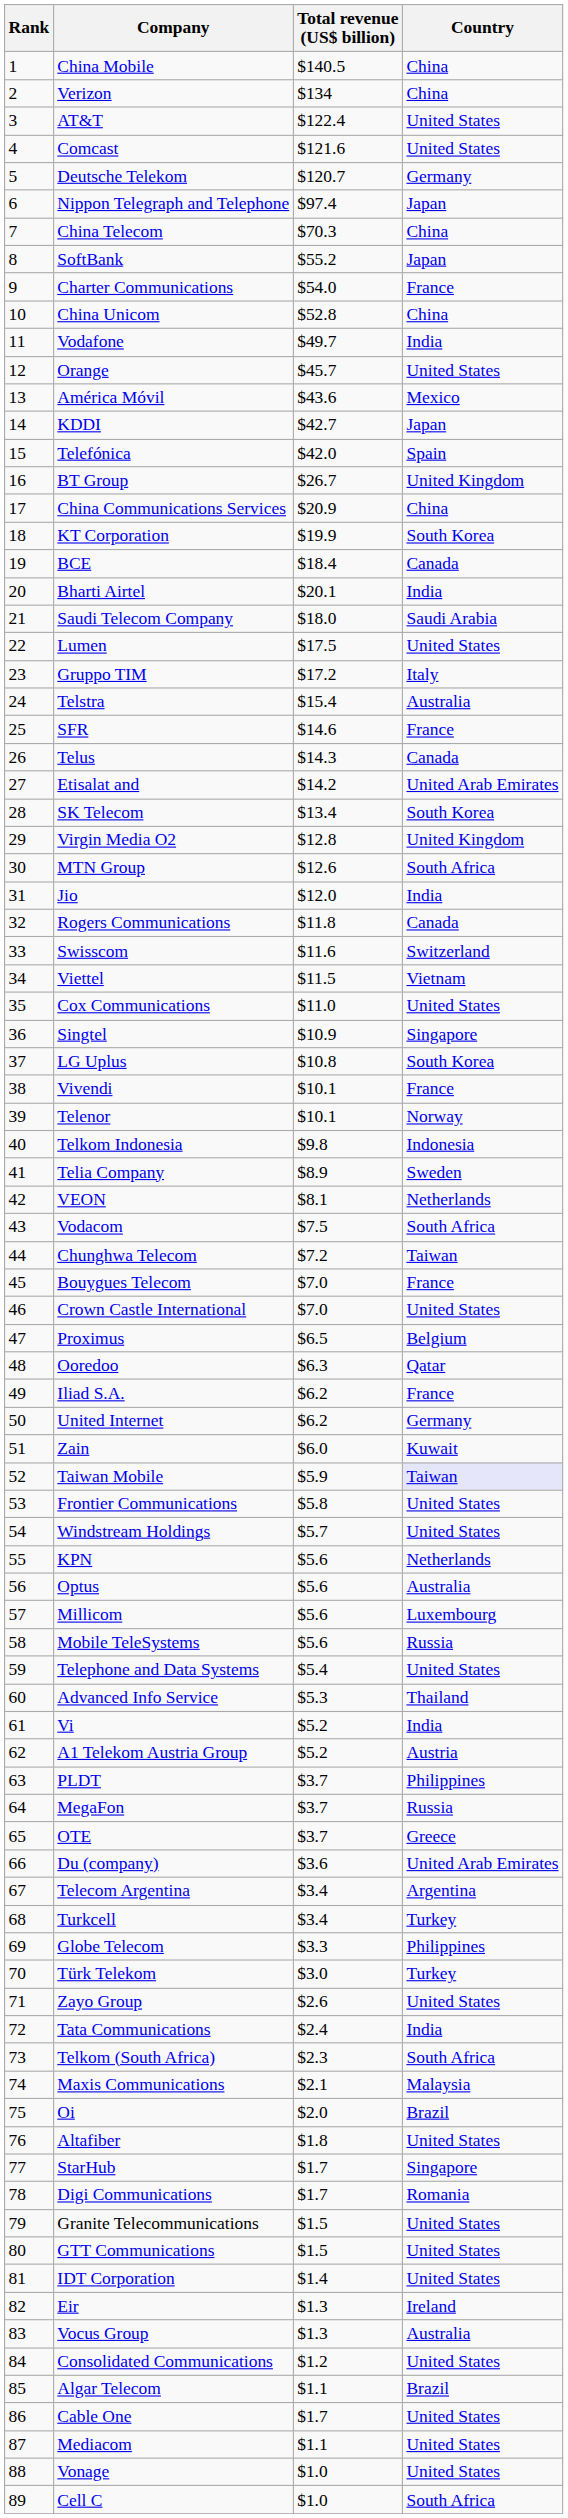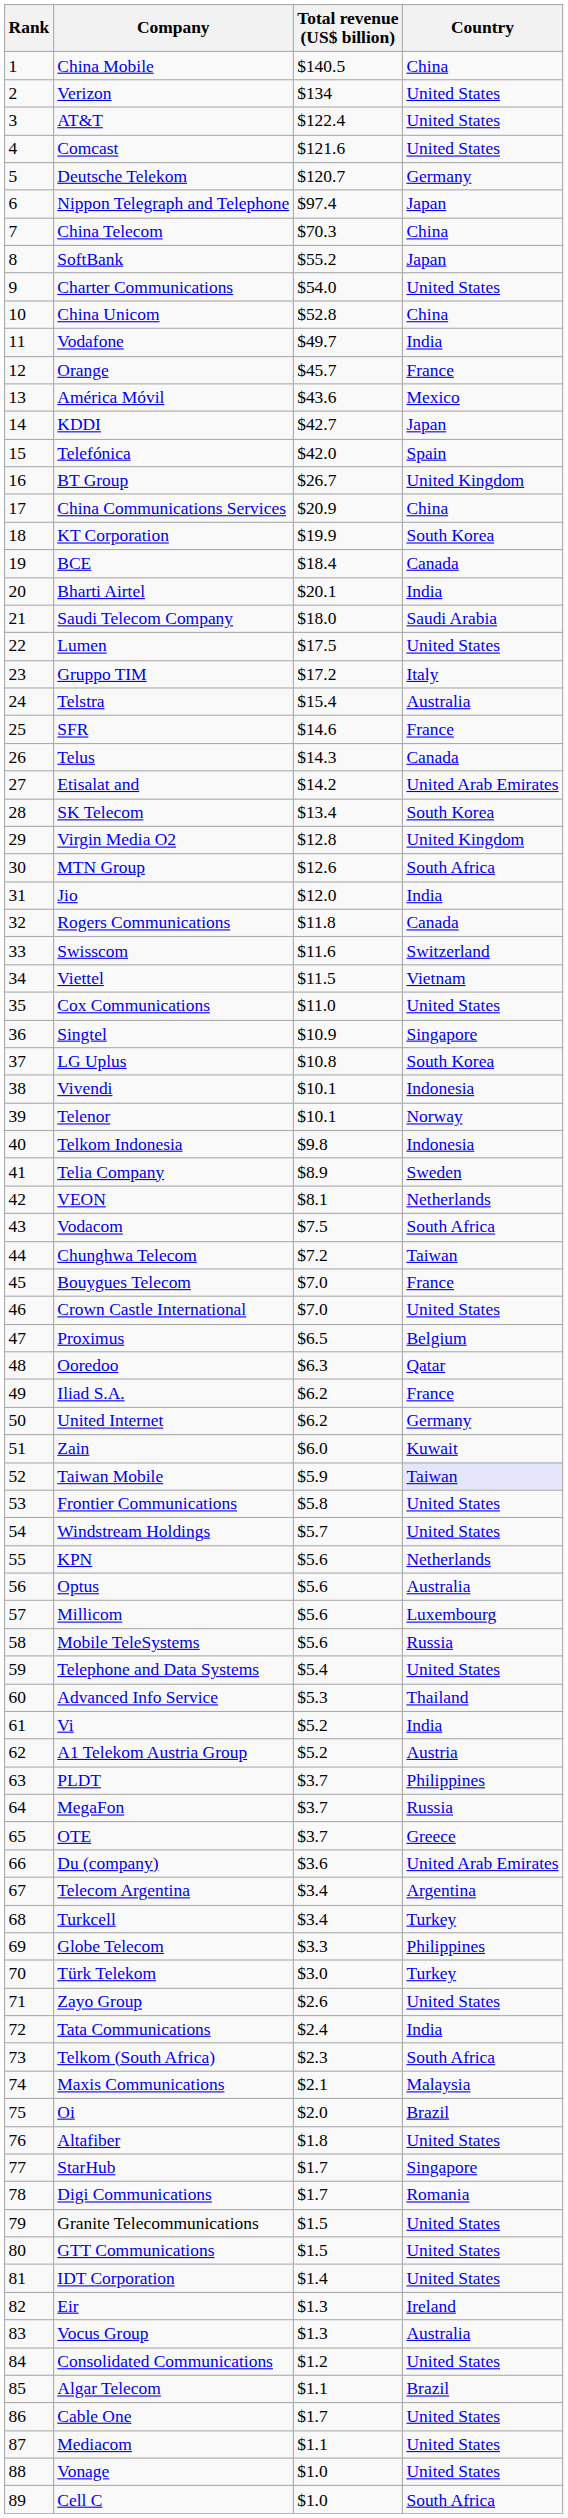 <table class="wikitable sortable">
 <tr>
 <th>Rank</th>
 <th>Company</th>
 <th>Total revenue<br>(US$ billion)</th>
 <th>Country</th>
 </tr>
 <tr>
 <td>1</td>
 <td><a href='#'>China Mobile</a></td>
 <td>$140.5</td>
 <td> <a href='#'>China</a></td>
 </tr>
 <tr>
 <td>2</td>
 <td><a href='#'>Verizon</a></td>
 <td>$134</td>
-<td> <a href='#'>China</a></td>
+<td> <a href='#'>United States</a></td>
 </tr>
 <tr>
 <td>3</td>
 <td><a href='#'>AT&T</a></td>
 <td>$122.4</td>
 <td> <a href='#'>United States</a></td>
 </tr>
 <tr>
 <td>4</td>
 <td><a href='#'>Comcast</a></td>
 <td>$121.6</td>
 <td> <a href='#'>United States</a></td>
 </tr>
 <tr>
 <td>5</td>
 <td><a href='#'>Deutsche Telekom</a></td>
 <td>$120.7</td>
 <td> <a href='#'>Germany</a></td>
 </tr>
 <tr>
 <td>6</td>
 <td><a href='#'>Nippon Telegraph and Telephone</a></td>
 <td>$97.4</td>
 <td> <a href='#'>Japan</a></td>
 </tr>
 <tr>
 <td>7</td>
 <td><a href='#'>China Telecom</a></td>
 <td>$70.3</td>
 <td> <a href='#'>China</a></td>
 </tr>
 <tr>
 <td>8</td>
 <td><a href='#'>SoftBank</a></td>
 <td>$55.2</td>
 <td> <a href='#'>Japan</a></td>
 </tr>
 <tr>
 <td>9</td>
 <td><a href='#'>Charter Communications</a></td>
 <td>$54.0</td>
-<td> <a href='#'>France</a></td>
+<td> <a href='#'>United States</a></td>
 </tr>
 <tr>
 <td>10</td>
 <td><a href='#'>China Unicom</a></td>
 <td>$52.8</td>
 <td> <a href='#'>China</a></td>
 </tr>
 <tr>
 <td>11</td>
 <td><a href='#'>Vodafone</a></td>
 <td>$49.7</td>
 <td> <a href='#'>India</a></td>
 </tr>
 <tr>
 <td>12</td>
 <td><a href='#'>Orange</a></td>
 <td>$45.7</td>
-<td> <a href='#'>United States</a></td>
+<td> <a href='#'>France</a></td>
 </tr>
 <tr>
 <td>13</td>
 <td><a href='#'>América Móvil</a></td>
 <td>$43.6</td>
 <td> <a href='#'>Mexico</a></td>
 </tr>
 <tr>
 <td>14</td>
 <td><a href='#'>KDDI</a></td>
 <td>$42.7</td>
 <td> <a href='#'>Japan</a></td>
 </tr>
 <tr>
 <td>15</td>
 <td><a href='#'>Telefónica</a></td>
 <td>$42.0</td>
 <td> <a href='#'>Spain</a></td>
 </tr>
 <tr>
 <td>16</td>
 <td><a href='#'>BT Group</a></td>
 <td>$26.7</td>
 <td> <a href='#'>United Kingdom</a></td>
 </tr>
 <tr>
 <td>17</td>
 <td><a href='#'>China Communications Services</a></td>
 <td>$20.9</td>
 <td> <a href='#'>China</a></td>
 </tr>
 <tr>
 <td>18</td>
 <td><a href='#'>KT Corporation</a></td>
 <td>$19.9</td>
 <td> <a href='#'>South Korea</a></td>
 </tr>
 <tr>
 <td>19</td>
 <td><a href='#'>BCE</a></td>
 <td>$18.4</td>
 <td> <a href='#'>Canada</a></td>
 </tr>
 <tr>
 <td>20</td>
 <td><a href='#'>Bharti Airtel</a></td>
 <td>$20.1</td>
 <td> <a href='#'>India</a></td>
 </tr>
 <tr>
 <td>21</td>
 <td><a href='#'>Saudi Telecom Company</a></td>
 <td>$18.0</td>
 <td> <a href='#'>Saudi Arabia</a></td>
 </tr>
 <tr>
 <td>22</td>
 <td><a href='#'>Lumen</a></td>
 <td>$17.5</td>
 <td> <a href='#'>United States</a></td>
 </tr>
 <tr>
 <td>23</td>
 <td><a href='#'>Gruppo TIM</a></td>
 <td>$17.2</td>
 <td> <a href='#'>Italy</a></td>
 </tr>
 <tr>
 <td>24</td>
 <td><a href='#'>Telstra</a></td>
 <td>$15.4</td>
 <td> <a href='#'>Australia</a></td>
 </tr>
 <tr>
 <td>25</td>
 <td><a href='#'>SFR</a></td>
 <td>$14.6</td>
 <td> <a href='#'>France</a></td>
 </tr>
 <tr>
 <td>26</td>
 <td><a href='#'>Telus</a></td>
 <td>$14.3</td>
 <td> <a href='#'>Canada</a></td>
 </tr>
 <tr>
 <td>27</td>
 <td><a href='#'>Etisalat and</a></td>
 <td>$14.2</td>
 <td> <a href='#'>United Arab Emirates</a></td>
 </tr>
 <tr>
 <td>28</td>
 <td><a href='#'>SK Telecom</a></td>
 <td>$13.4</td>
 <td> <a href='#'>South Korea</a></td>
 </tr>
 <tr>
 <td>29</td>
 <td><a href='#'>Virgin Media O2</a></td>
 <td>$12.8</td>
 <td> <a href='#'>United Kingdom</a></td>
 </tr>
 <tr>
 <td>30</td>
 <td><a href='#'>MTN Group</a></td>
 <td>$12.6</td>
 <td> <a href='#'>South Africa</a></td>
 </tr>
 <tr>
 <td>31</td>
 <td><a href='#'>Jio</a></td>
 <td>$12.0</td>
 <td> <a href='#'>India</a></td>
 </tr>
 <tr>
 <td>32</td>
 <td><a href='#'>Rogers Communications</a></td>
 <td>$11.8</td>
 <td> <a href='#'>Canada</a></td>
 </tr>
 <tr>
 <td>33</td>
 <td><a href='#'>Swisscom</a></td>
 <td>$11.6</td>
 <td> <a href='#'>Switzerland</a></td>
 </tr>
 <tr>
 <td>34</td>
 <td><a href='#'>Viettel</a></td>
 <td>$11.5</td>
 <td> <a href='#'>Vietnam</a></td>
 </tr>
 <tr>
 <td>35</td>
 <td><a href='#'>Cox Communications</a></td>
 <td>$11.0</td>
 <td> <a href='#'>United States</a></td>
 </tr>
 <tr>
 <td>36</td>
 <td><a href='#'>Singtel</a></td>
 <td>$10.9</td>
 <td> <a href='#'>Singapore</a></td>
 </tr>
 <tr>
 <td>37</td>
 <td><a href='#'>LG Uplus</a></td>
 <td>$10.8</td>
 <td> <a href='#'>South Korea</a></td>
 </tr>
 <tr>
 <td>38</td>
 <td><a href='#'>Vivendi</a></td>
 <td>$10.1</td>
-<td> <a href='#'>France</a></td>
+<td> <a href='#'>Indonesia</a></td>
 </tr>
 <tr>
 <td>39</td>
 <td><a href='#'>Telenor</a></td>
 <td>$10.1</td>
 <td> <a href='#'>Norway</a></td>
 </tr>
 <tr>
 <td>40</td>
 <td><a href='#'>Telkom Indonesia</a></td>
 <td>$9.8</td>
 <td> <a href='#'>Indonesia</a></td>
 </tr>
 <tr>
 <td>41</td>
 <td><a href='#'>Telia Company</a></td>
 <td>$8.9</td>
 <td> <a href='#'>Sweden</a></td>
 </tr>
 <tr>
 <td>42</td>
 <td><a href='#'>VEON</a></td>
 <td>$8.1</td>
 <td> <a href='#'>Netherlands</a></td>
 </tr>
 <tr>
 <td>43</td>
 <td><a href='#'>Vodacom</a></td>
 <td>$7.5</td>
 <td> <a href='#'>South Africa</a></td>
 </tr>
 <tr>
 <td>44</td>
 <td><a href='#'>Chunghwa Telecom</a></td>
 <td>$7.2</td>
 <td> <a href='#'>Taiwan</a></td>
 </tr>
 <tr>
 <td>45</td>
 <td><a href='#'>Bouygues Telecom</a></td>
 <td>$7.0</td>
 <td> <a href='#'>France</a></td>
 </tr>
 <tr>
 <td>46</td>
 <td><a href='#'>Crown Castle International</a></td>
 <td>$7.0</td>
 <td> <a href='#'>United States</a></td>
 </tr>
 <tr>
 <td>47</td>
 <td><a href='#'>Proximus</a></td>
 <td>$6.5</td>
 <td> <a href='#'>Belgium</a></td>
 </tr>
 <tr>
 <td>48</td>
 <td><a href='#'>Ooredoo</a></td>
 <td>$6.3</td>
 <td> <a href='#'>Qatar</a></td>
 </tr>
 <tr>
 <td>49</td>
 <td><a href='#'>Iliad S.A.</a></td>
 <td>$6.2</td>
 <td> <a href='#'>France</a></td>
 </tr>
 <tr>
 <td>50</td>
 <td><a href='#'>United Internet</a></td>
 <td>$6.2</td>
 <td> <a href='#'>Germany</a></td>
 </tr>
 <tr>
 <td>51</td>
 <td><a href='#'>Zain</a></td>
 <td>$6.0</td>
 <td> <a href='#'>Kuwait</a></td>
 </tr>
 <tr>
 <td>52</td>
 <td><a href='#'>Taiwan Mobile</a></td>
 <td>$5.9</td>
 <td style="background: lavender;"> <a href='#'>Taiwan</a></td>
 </tr>
 <tr>
 <td>53</td>
 <td><a href='#'>Frontier Communications</a></td>
 <td>$5.8</td>
 <td> <a href='#'>United States</a></td>
 </tr>
 <tr>
 <td>54</td>
 <td><a href='#'>Windstream Holdings</a></td>
 <td>$5.7</td>
 <td> <a href='#'>United States</a></td>
 </tr>
 <tr>
 <td>55</td>
 <td><a href='#'>KPN</a></td>
 <td>$5.6</td>
 <td> <a href='#'>Netherlands</a></td>
 </tr>
 <tr>
 <td>56</td>
 <td><a href='#'>Optus</a></td>
 <td>$5.6</td>
 <td> <a href='#'>Australia</a></td>
 </tr>
 <tr>
 <td>57</td>
 <td><a href='#'>Millicom</a></td>
 <td>$5.6</td>
 <td> <a href='#'>Luxembourg</a></td>
 </tr>
 <tr>
 <td>58</td>
 <td><a href='#'>Mobile TeleSystems</a></td>
 <td>$5.6</td>
 <td> <a href='#'>Russia</a></td>
 </tr>
 <tr>
 <td>59</td>
 <td><a href='#'>Telephone and Data Systems</a></td>
 <td>$5.4</td>
 <td> <a href='#'>United States</a></td>
 </tr>
 <tr>
 <td>60</td>
 <td><a href='#'>Advanced Info Service</a></td>
 <td>$5.3</td>
 <td> <a href='#'>Thailand</a></td>
 </tr>
 <tr>
 <td>61</td>
 <td><a href='#'>Vi</a></td>
 <td>$5.2</td>
 <td> <a href='#'>India</a></td>
 </tr>
 <tr>
 <td>62</td>
 <td><a href='#'>A1 Telekom Austria Group</a></td>
 <td>$5.2</td>
 <td> <a href='#'>Austria</a></td>
 </tr>
 <tr>
 <td>63</td>
 <td><a href='#'>PLDT</a></td>
 <td>$3.7</td>
 <td> <a href='#'>Philippines</a></td>
 </tr>
 <tr>
 <td>64</td>
 <td><a href='#'>MegaFon</a></td>
 <td>$3.7</td>
 <td> <a href='#'>Russia</a></td>
 </tr>
 <tr>
 <td>65</td>
 <td><a href='#'>OTE</a></td>
 <td>$3.7</td>
 <td> <a href='#'>Greece</a></td>
 </tr>
 <tr>
 <td>66</td>
 <td><a href='#'>Du (company)</a></td>
 <td>$3.6</td>
 <td> <a href='#'>United Arab Emirates</a></td>
 </tr>
 <tr>
 <td>67</td>
 <td><a href='#'>Telecom Argentina</a></td>
 <td>$3.4</td>
 <td> <a href='#'>Argentina</a></td>
 </tr>
 <tr>
 <td>68</td>
 <td><a href='#'>Turkcell</a></td>
 <td>$3.4</td>
 <td> <a href='#'>Turkey</a></td>
 </tr>
 <tr>
 <td>69</td>
 <td><a href='#'>Globe Telecom</a></td>
 <td>$3.3</td>
 <td> <a href='#'>Philippines</a></td>
 </tr>
 <tr>
 <td>70</td>
 <td><a href='#'>Türk Telekom</a></td>
 <td>$3.0</td>
 <td> <a href='#'>Turkey</a></td>
 </tr>
 <tr>
 <td>71</td>
 <td><a href='#'>Zayo Group</a></td>
 <td>$2.6</td>
 <td> <a href='#'>United States</a></td>
 </tr>
 <tr>
 <td>72</td>
 <td><a href='#'>Tata Communications</a></td>
 <td>$2.4</td>
 <td> <a href='#'>India</a></td>
 </tr>
 <tr>
 <td>73</td>
 <td><a href='#'>Telkom (South Africa)</a></td>
 <td>$2.3</td>
 <td> <a href='#'>South Africa</a></td>
 </tr>
 <tr>
 <td>74</td>
 <td><a href='#'>Maxis Communications</a></td>
 <td>$2.1</td>
 <td> <a href='#'>Malaysia</a></td>
 </tr>
 <tr>
 <td>75</td>
 <td><a href='#'>Oi</a></td>
 <td>$2.0</td>
 <td> <a href='#'>Brazil</a></td>
 </tr>
 <tr>
 <td>76</td>
 <td><a href='#'>Altafiber</a></td>
 <td>$1.8</td>
 <td> <a href='#'>United States</a></td>
 </tr>
 <tr>
 <td>77</td>
 <td><a href='#'>StarHub</a></td>
 <td>$1.7</td>
 <td> <a href='#'>Singapore</a></td>
 </tr>
 <tr>
 <td>78</td>
 <td><a href='#'>Digi Communications</a></td>
 <td>$1.7</td>
 <td> <a href='#'>Romania</a></td>
 </tr>
 <tr>
 <td>79</td>
 <td>Granite Telecommunications</td>
 <td>$1.5</td>
 <td> <a href='#'>United States</a></td>
 </tr>
 <tr>
 <td>80</td>
 <td><a href='#'>GTT Communications</a></td>
 <td>$1.5</td>
 <td> <a href='#'>United States</a></td>
 </tr>
 <tr>
 <td>81</td>
 <td><a href='#'>IDT Corporation</a></td>
 <td>$1.4</td>
 <td> <a href='#'>United States</a></td>
 </tr>
 <tr>
 <td>82</td>
 <td><a href='#'>Eir</a></td>
 <td>$1.3</td>
 <td> <a href='#'>Ireland</a></td>
 </tr>
 <tr>
 <td>83</td>
 <td><a href='#'>Vocus Group</a></td>
 <td>$1.3</td>
 <td> <a href='#'>Australia</a></td>
 </tr>
 <tr>
 <td>84</td>
 <td><a href='#'>Consolidated Communications</a></td>
 <td>$1.2</td>
 <td> <a href='#'>United States</a></td>
 </tr>
 <tr>
 <td>85</td>
 <td><a href='#'>Algar Telecom</a></td>
 <td>$1.1</td>
 <td> <a href='#'>Brazil</a></td>
 </tr>
 <tr>
 <td>86</td>
 <td><a href='#'>Cable One</a></td>
 <td>$1.7</td>
 <td> <a href='#'>United States</a></td>
 </tr>
 <tr>
 <td>87</td>
 <td><a href='#'>Mediacom</a></td>
 <td>$1.1</td>
 <td> <a href='#'>United States</a></td>
 </tr>
 <tr>
 <td>88</td>
 <td><a href='#'>Vonage</a></td>
 <td>$1.0</td>
 <td> <a href='#'>United States</a></td>
 </tr>
 <tr>
 <td>89</td>
 <td><a href='#'>Cell C</a></td>
 <td>$1.0</td>
 <td> <a href='#'>South Africa</a></td>
 </tr>
 </table>
